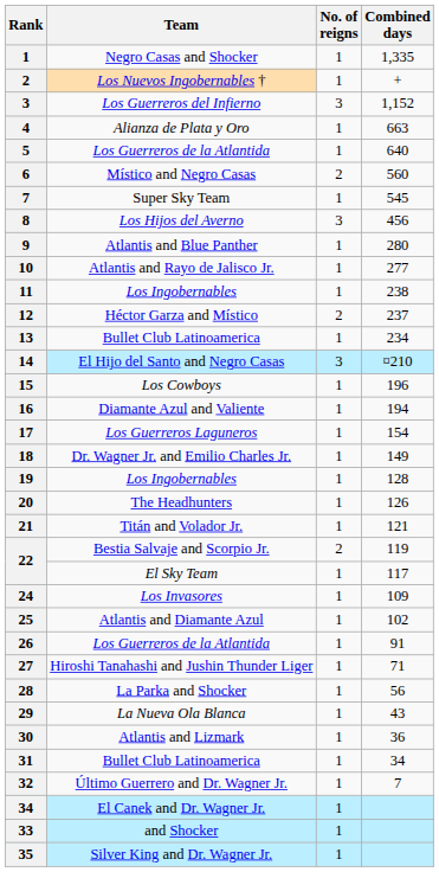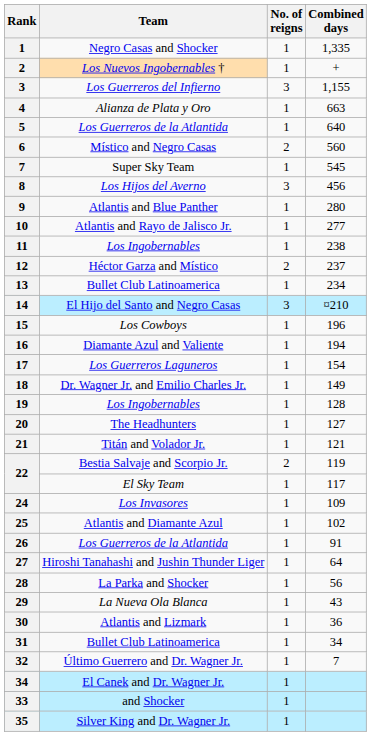 <table class="wikitable sortable" style="text-align: center">
 <tr>
 <th>Rank</th>
 <th>Team</th>
 <th data-sort-type="number">No. of<br>reigns</th>
 <th data-sort-type="number">Combined<br>days</th>
 </tr>
 <tr>
 <th>1</th>
 <td><a href='#'>Negro Casas</a> and <a href='#'>Shocker</a></td>
 <td>1</td>
 <td>1,335</td>
 </tr>
 <tr>
 <th>2</th>
 <td style="background: #ffdead;"><em><a href='#'>Los Nuevos Ingobernables</a></em> †<br></td>
 <td>1</td>
 <td>+</td>
 </tr>
 <tr>
 <th>3</th>
 <td><em><a href='#'>Los Guerreros del Infierno</a></em><br></td>
 <td>3</td>
-<td>1,152</td>
+<td>1,155</td>
 </tr>
 <tr>
 <th>4</th>
 <td><em>Alianza de Plata y Oro</em><br></td>
 <td>1</td>
 <td>663</td>
 </tr>
 <tr>
 <th>5</th>
 <td><em><a href='#'>Los Guerreros de la Atlantida</a></em><br></td>
 <td>1</td>
 <td>640</td>
 </tr>
 <tr>
 <th>6</th>
 <td><a href='#'>Místico</a> and <a href='#'>Negro Casas</a></td>
 <td>2</td>
 <td>560</td>
 </tr>
 <tr>
 <th>7</th>
 <td>Super Sky Team<br></td>
 <td>1</td>
 <td>545</td>
 </tr>
 <tr>
 <th>8</th>
 <td><em><a href='#'>Los Hijos del Averno</a></em><br></td>
 <td>3</td>
 <td>456</td>
 </tr>
 <tr>
 <th>9</th>
 <td><a href='#'>Atlantis</a> and <a href='#'>Blue Panther</a></td>
 <td>1</td>
 <td>280</td>
 </tr>
 <tr>
 <th>10</th>
 <td><a href='#'>Atlantis</a> and <a href='#'>Rayo de Jalisco Jr.</a></td>
 <td>1</td>
 <td>277</td>
 </tr>
 <tr>
 <th>11</th>
 <td><em><a href='#'>Los Ingobernables</a></em><br></td>
 <td>1</td>
 <td>238</td>
 </tr>
 <tr>
 <th>12</th>
 <td><a href='#'>Héctor Garza</a> and <a href='#'>Místico</a></td>
 <td>2</td>
 <td>237</td>
 </tr>
 <tr>
 <th>13</th>
 <td><a href='#'>Bullet Club Latinoamerica</a><br></td>
 <td>1</td>
 <td>234</td>
 </tr>
 <tr style="background-color:#bbeeff">
 <th>14</th>
 <td><a href='#'>El Hijo del Santo</a> and <a href='#'>Negro Casas</a></td>
 <td>3</td>
 <td>¤210</td>
 </tr>
 <tr>
 <th>15</th>
 <td><em>Los Cowboys</em><br></td>
 <td>1</td>
 <td>196</td>
 </tr>
 <tr>
 <th>16</th>
 <td><a href='#'>Diamante Azul</a> and <a href='#'>Valiente</a></td>
 <td>1</td>
 <td>194</td>
 </tr>
 <tr>
 <th>17</th>
 <td><em><a href='#'>Los Guerreros Laguneros</a></em><br></td>
 <td>1</td>
 <td>154</td>
 </tr>
 <tr>
 <th>18</th>
 <td><a href='#'>Dr. Wagner Jr.</a> and <a href='#'>Emilio Charles Jr.</a></td>
 <td>1</td>
 <td>149</td>
 </tr>
 <tr>
 <th>19</th>
 <td><em><a href='#'>Los Ingobernables</a></em><br></td>
 <td>1</td>
 <td>128</td>
 </tr>
 <tr>
 <th>20</th>
 <td><a href='#'>The Headhunters</a><br></td>
 <td>1</td>
-<td>126</td>
+<td>127</td>
 </tr>
 <tr>
 <th>21</th>
 <td><a href='#'>Titán</a> and <a href='#'>Volador Jr.</a></td>
 <td>1</td>
 <td>121</td>
 </tr>
 <tr>
 <th rowspan=2>22</th>
 <td><a href='#'>Bestia Salvaje</a> and <a href='#'>Scorpio Jr.</a></td>
 <td>2</td>
 <td>119</td>
 </tr>
 <tr>
 <td><em>El Sky Team</em><br></td>
 <td>1</td>
 <td>117</td>
 </tr>
 <tr>
 <th>24</th>
 <td><em><a href='#'>Los Invasores</a></em><br></td>
 <td>1</td>
 <td>109</td>
 </tr>
 <tr>
 <th>25</th>
 <td><a href='#'>Atlantis</a> and <a href='#'>Diamante Azul</a></td>
 <td>1</td>
 <td>102</td>
 </tr>
 <tr>
 <th>26</th>
 <td><em><a href='#'>Los Guerreros de la Atlantida</a></em><br></td>
 <td>1</td>
 <td>91</td>
 </tr>
 <tr>
 <th>27</th>
 <td><a href='#'>Hiroshi Tanahashi</a> and <a href='#'>Jushin Thunder Liger</a></td>
 <td>1</td>
-<td>71</td>
+<td>64</td>
 </tr>
 <tr>
 <th>28</th>
 <td><a href='#'>La Parka</a> and <a href='#'>Shocker</a></td>
 <td>1</td>
 <td>56</td>
 </tr>
 <tr>
 <th>29</th>
 <td><em>La Nueva Ola Blanca</em><br></td>
 <td>1</td>
 <td>43</td>
 </tr>
 <tr>
 <th>30</th>
 <td><a href='#'>Atlantis</a> and <a href='#'>Lizmark</a></td>
 <td>1</td>
 <td>36</td>
 </tr>
 <tr>
 <th>31</th>
 <td><a href='#'>Bullet Club Latinoamerica</a><br></td>
 <td>1</td>
 <td>34</td>
 </tr>
 <tr>
 <th>32</th>
 <td><a href='#'>Último Guerrero</a> and <a href='#'>Dr. Wagner Jr.</a></td>
 <td>1</td>
 <td>7</td>
 </tr>
 <tr style="background-color:#bbeeff">
 <th>34</th>
 <td><a href='#'>El Canek</a> and <a href='#'>Dr. Wagner Jr.</a></td>
 <td>1</td>
 <td></td>
 </tr>
 <tr style="background-color:#bbeeff">
 <th>33</th>
 <td> and <a href='#'>Shocker</a></td>
 <td>1</td>
 <td></td>
 </tr>
 <tr style="background-color:#bbeeff">
 <th>35</th>
 <td><a href='#'>Silver King</a> and <a href='#'>Dr. Wagner Jr.</a></td>
 <td>1</td>
 <td></td>
 </tr>
 </table>
